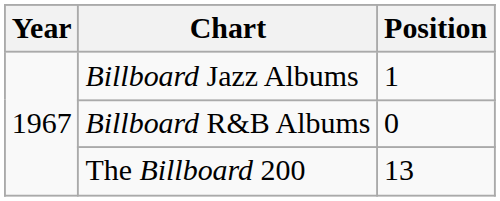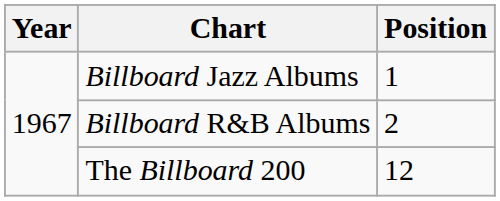 <table class="wikitable">
 <tr>
 <th>Year</th>
 <th>Chart</th>
 <th>Position</th>
 </tr>
 <tr>
 <td rowspan=3>1967</td>
 <td><em>Billboard</em> Jazz Albums</td>
 <td>1</td>
 </tr>
 <tr>
 <td><em>Billboard</em> R&B Albums</td>
-<td>0</td>
+<td>2</td>
 </tr>
 <tr>
 <td>The <em>Billboard</em> 200</td>
-<td>13</td>
+<td>12</td>
 </tr>
 </table>
